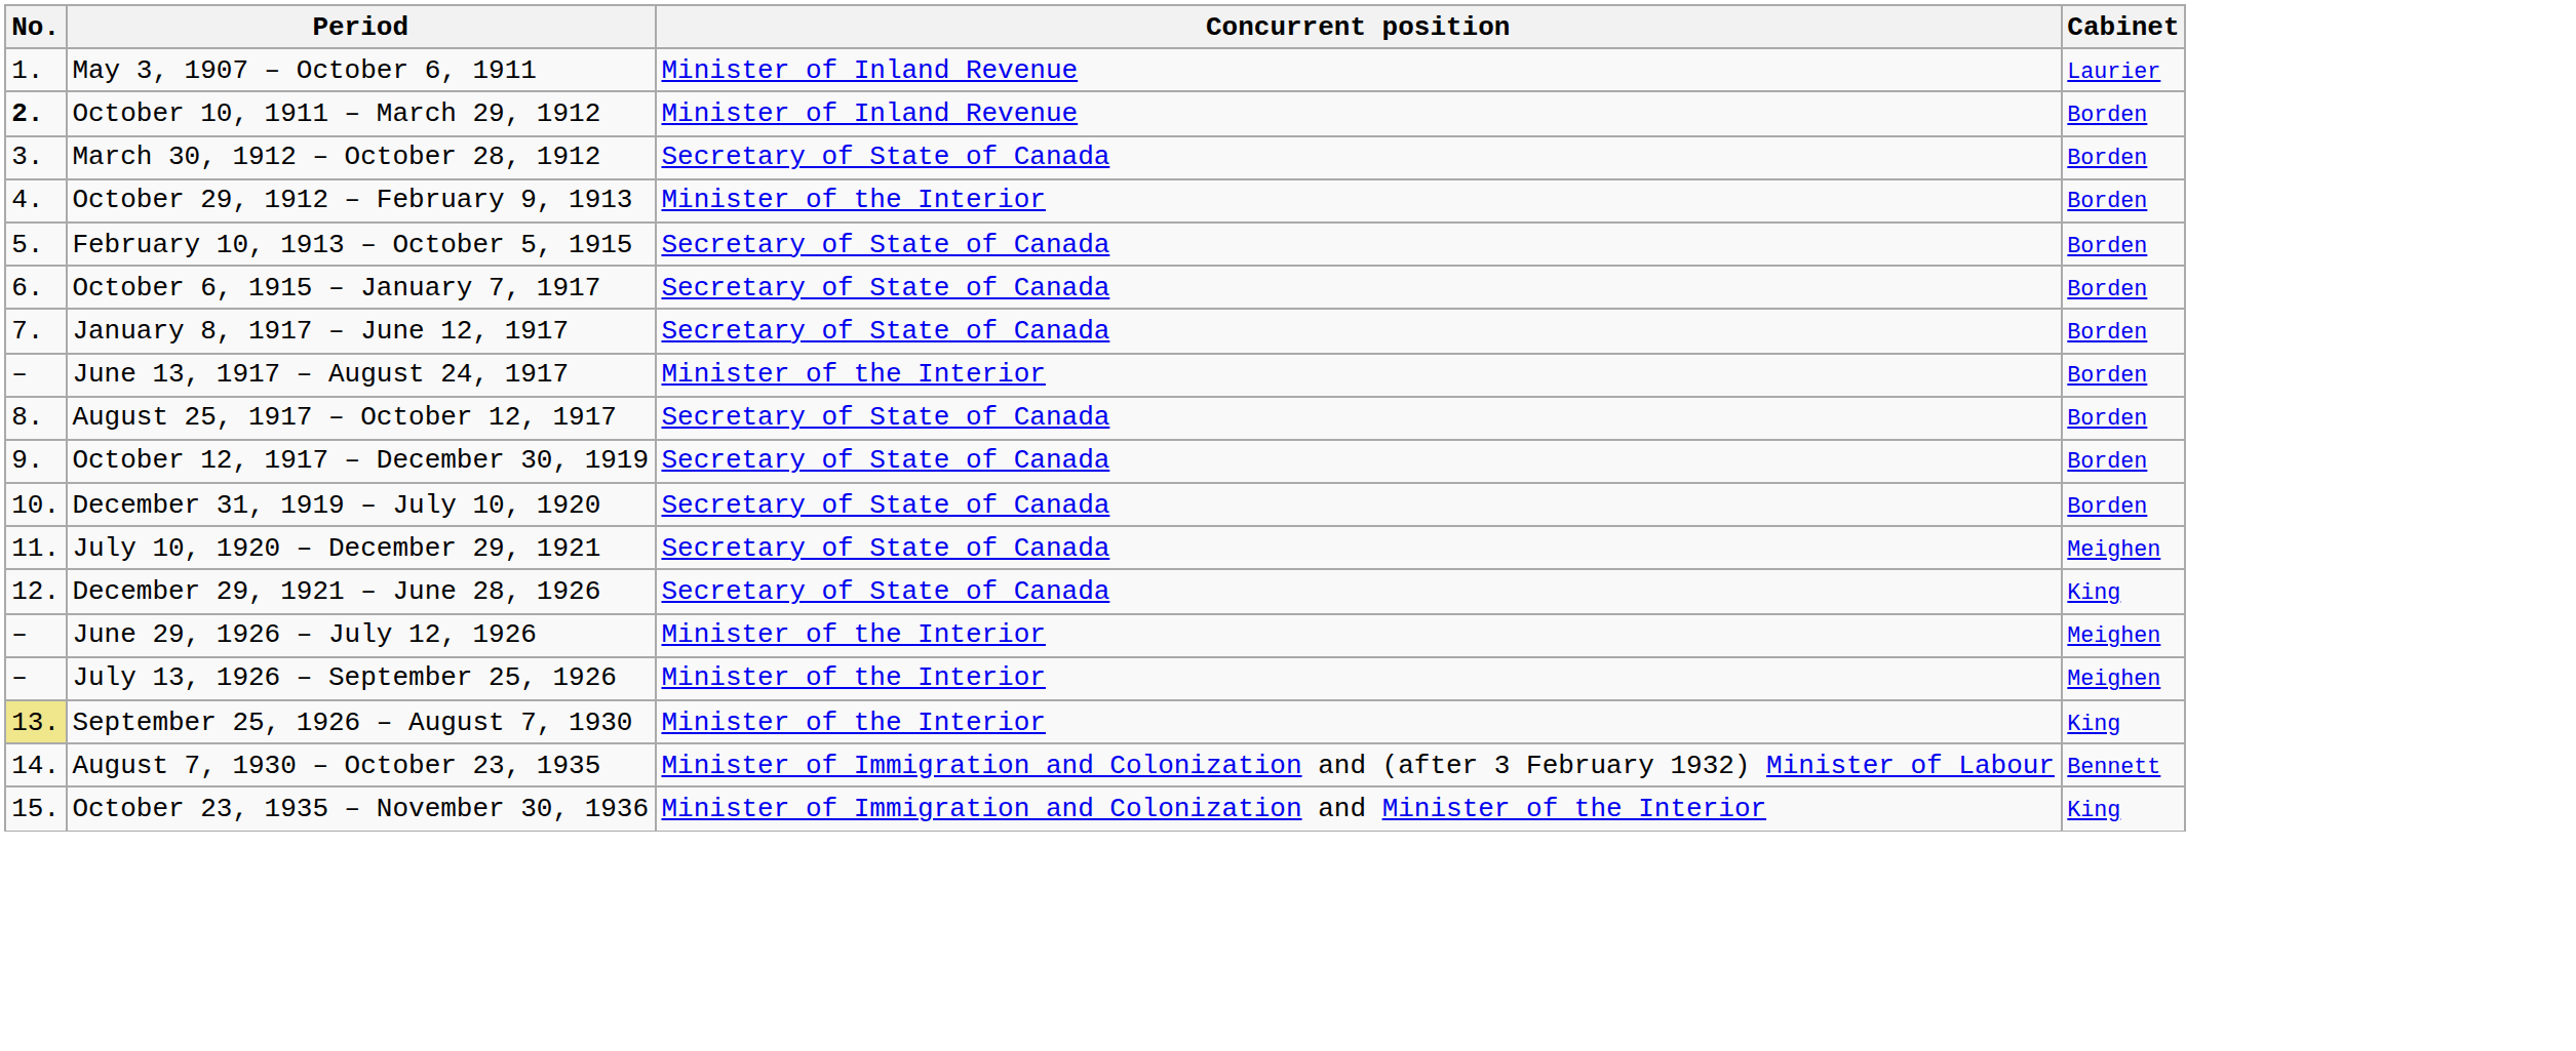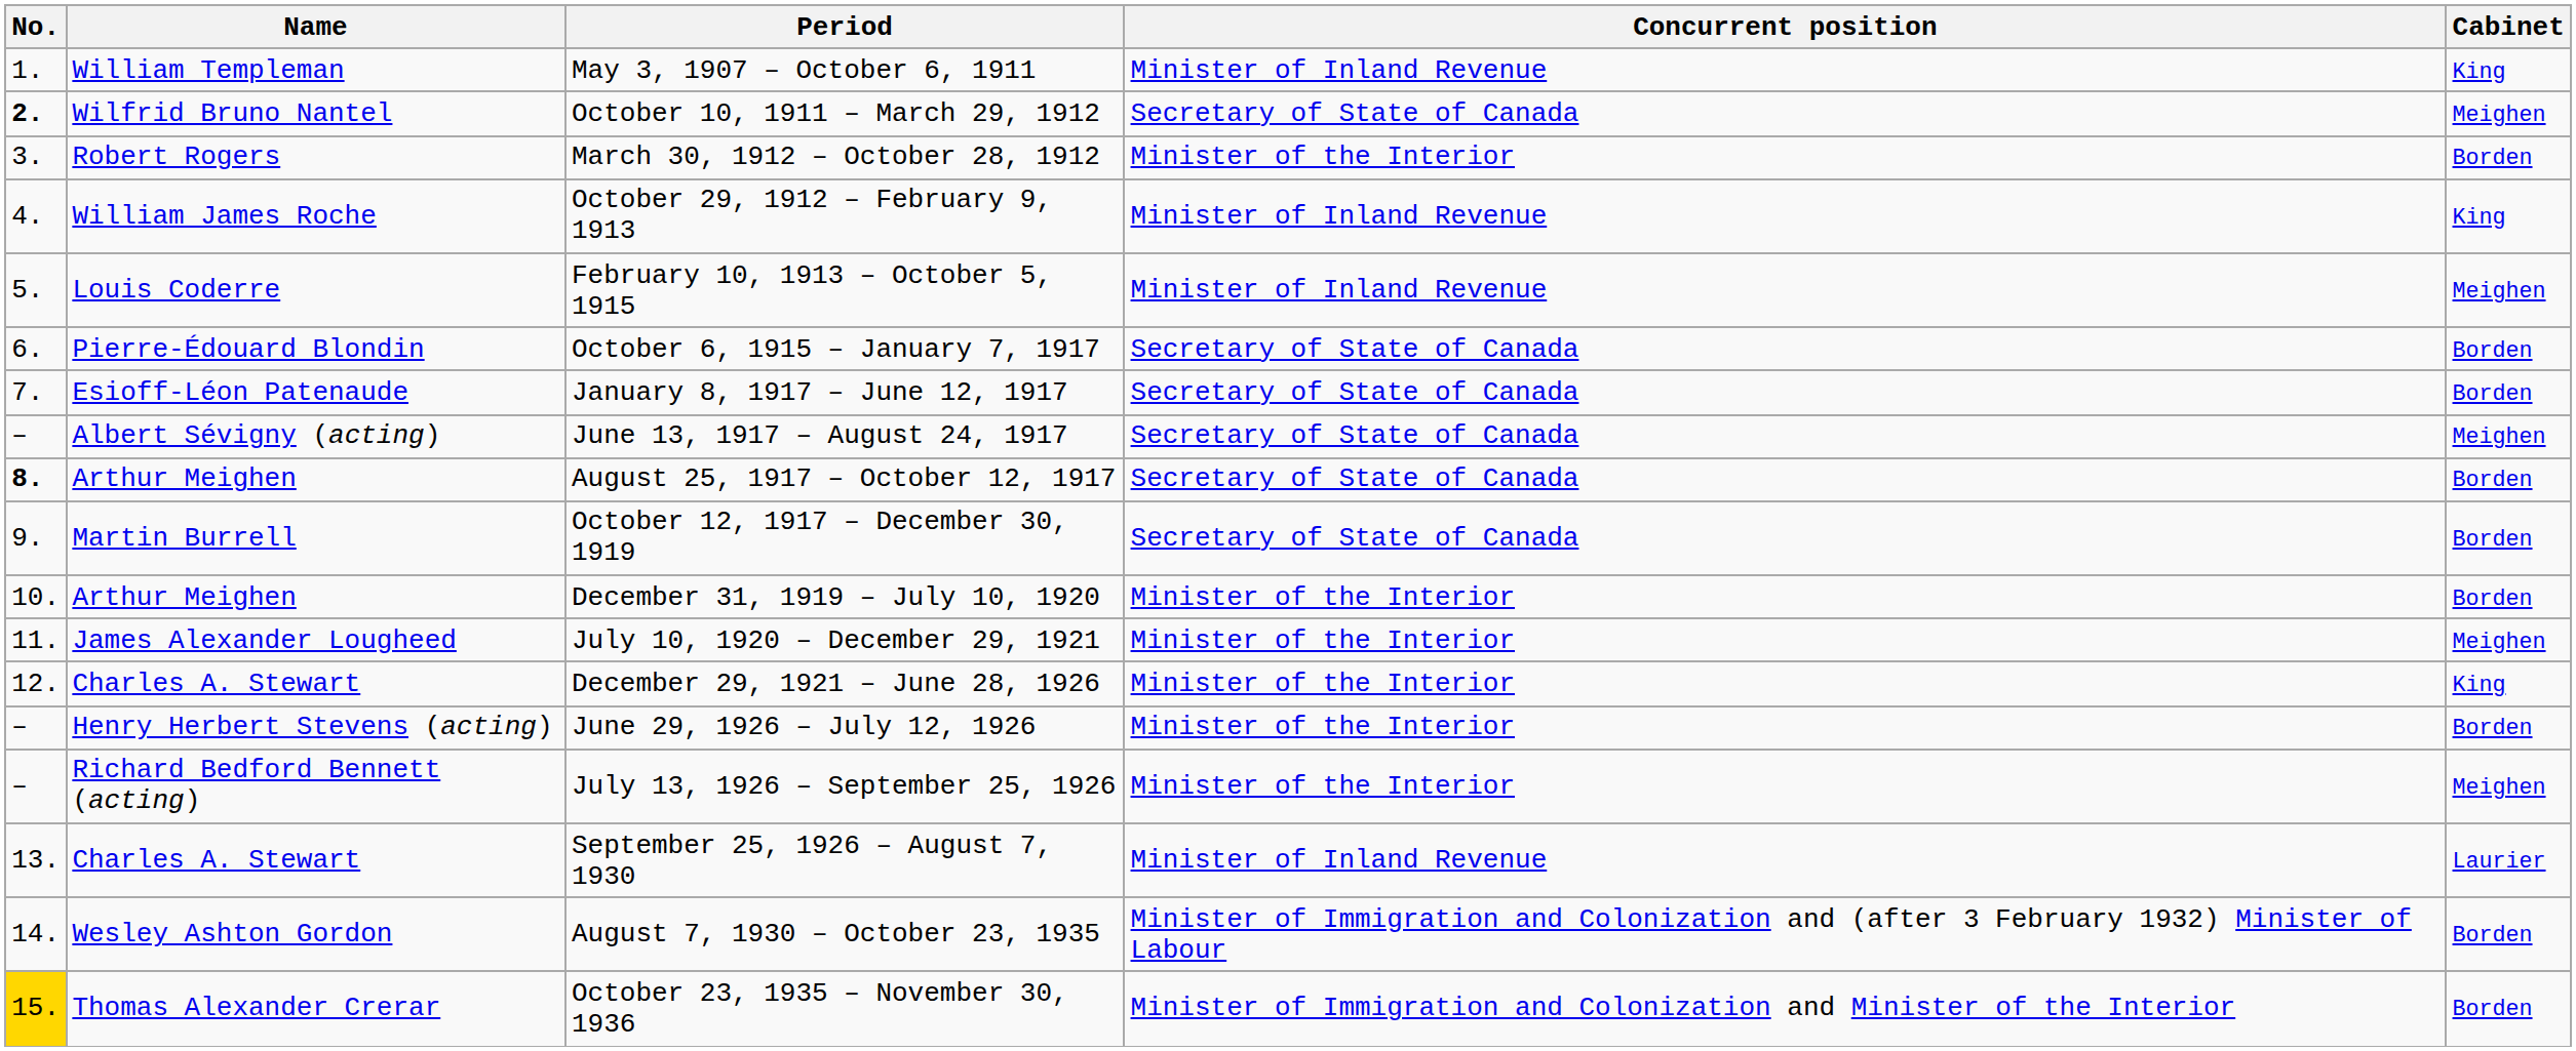 <table class="wikitable">
 <tr>
 <th>No.</th>
+<th>Name</th>
 <th>Period</th>
 <th>Concurrent position</th>
 <th>Cabinet</th>
 </tr>
 <tr>
 <td>1.</td>
+<td><a href='#'>William Templeman</a></td>
 <td>May 3, 1907 – October 6, 1911</td>
 <td><a href='#'>Minister of Inland Revenue</a></td>
-<td><a href='#'><small>Laurier</small></a></td>
+<td><a href='#'><small>King</small></a></td>
 </tr>
 <tr>
 <td><strong>2.</strong></td>
+<td><a href='#'>Wilfrid Bruno Nantel</a></td>
 <td>October 10, 1911 – March 29, 1912</td>
-<td><a href='#'>Minister of Inland Revenue</a></td>
-<td><a href='#'><small>Borden</small></a></td>
+<td><a href='#'>Secretary of State of Canada</a></td>
+<td><a href='#'><small>Meighen</small></a></td>
 </tr>
 <tr>
 <td>3.</td>
+<td><a href='#'>Robert Rogers</a></td>
 <td>March 30, 1912 – October 28, 1912</td>
-<td><a href='#'>Secretary of State of Canada</a></td>
+<td><a href='#'>Minister of the Interior</a></td>
 <td><a href='#'><small>Borden</small></a></td>
 </tr>
 <tr>
 <td>4.</td>
+<td><a href='#'>William James Roche</a></td>
 <td>October 29, 1912 – February 9, 1913</td>
-<td><a href='#'>Minister of the Interior</a></td>
-<td><a href='#'><small>Borden</small></a></td>
+<td><a href='#'>Minister of Inland Revenue</a></td>
+<td><a href='#'><small>King</small></a></td>
 </tr>
 <tr>
 <td>5.</td>
+<td><a href='#'>Louis Coderre</a></td>
 <td>February 10, 1913 – October 5, 1915</td>
-<td><a href='#'>Secretary of State of Canada</a></td>
-<td><a href='#'><small>Borden</small></a></td>
+<td><a href='#'>Minister of Inland Revenue</a></td>
+<td><a href='#'><small>Meighen</small></a></td>
 </tr>
 <tr>
 <td>6.</td>
+<td><a href='#'>Pierre-Édouard Blondin</a></td>
 <td>October 6, 1915 – January 7, 1917</td>
 <td><a href='#'>Secretary of State of Canada</a></td>
 <td><a href='#'><small>Borden</small></a></td>
 </tr>
 <tr>
 <td>7.</td>
+<td><a href='#'>Esioff-Léon Patenaude</a></td>
 <td>January 8, 1917 – June 12, 1917</td>
 <td><a href='#'>Secretary of State of Canada</a></td>
 <td><a href='#'><small>Borden</small></a></td>
 </tr>
 <tr>
 <td>–</td>
+<td><a href='#'>Albert Sévigny</a> (<em>acting</em>)</td>
 <td>June 13, 1917 – August 24, 1917</td>
-<td><a href='#'>Minister of the Interior</a></td>
-<td><a href='#'><small>Borden</small></a></td>
+<td><a href='#'>Secretary of State of Canada</a></td>
+<td><a href='#'><small>Meighen</small></a></td>
 </tr>
 <tr>
-<td>8.</td>
+<td><strong>8.</strong></td>
+<td><a href='#'>Arthur Meighen</a></td>
 <td>August 25, 1917 – October 12, 1917</td>
 <td><a href='#'>Secretary of State of Canada</a></td>
 <td><a href='#'><small>Borden</small></a></td>
 </tr>
 <tr>
 <td>9.</td>
+<td><a href='#'>Martin Burrell</a></td>
 <td>October 12, 1917 – December 30, 1919</td>
 <td><a href='#'>Secretary of State of Canada</a></td>
 <td><a href='#'><small>Borden</small></a></td>
 </tr>
 <tr>
 <td>10.</td>
+<td><a href='#'>Arthur Meighen</a></td>
 <td>December 31, 1919 – July 10, 1920</td>
-<td><a href='#'>Secretary of State of Canada</a></td>
+<td><a href='#'>Minister of the Interior</a></td>
 <td><a href='#'><small>Borden</small></a></td>
 </tr>
 <tr>
 <td>11.</td>
+<td><a href='#'>James Alexander Lougheed</a></td>
 <td>July 10, 1920 – December 29, 1921</td>
-<td><a href='#'>Secretary of State of Canada</a></td>
+<td><a href='#'>Minister of the Interior</a></td>
 <td><a href='#'><small>Meighen</small></a></td>
 </tr>
 <tr>
 <td>12.</td>
+<td><a href='#'>Charles A. Stewart</a></td>
 <td>December 29, 1921 – June 28, 1926</td>
-<td><a href='#'>Secretary of State of Canada</a></td>
+<td><a href='#'>Minister of the Interior</a></td>
 <td><a href='#'><small>King</small></a></td>
 </tr>
 <tr>
 <td>–</td>
+<td><a href='#'>Henry Herbert Stevens</a> (<em>acting</em>)</td>
 <td>June 29, 1926 – July 12, 1926</td>
 <td><a href='#'>Minister of the Interior</a></td>
-<td><a href='#'><small>Meighen</small></a></td>
+<td><a href='#'><small>Borden</small></a></td>
 </tr>
 <tr>
 <td>–</td>
+<td><a href='#'>Richard Bedford Bennett</a> (<em>acting</em>)</td>
 <td>July 13, 1926 – September 25, 1926</td>
 <td><a href='#'>Minister of the Interior</a></td>
 <td><a href='#'><small>Meighen</small></a></td>
 </tr>
 <tr>
-<td style="background: khaki;">13.</td>
+<td>13.</td>
+<td><a href='#'>Charles A. Stewart</a></td>
 <td>September 25, 1926 – August 7, 1930</td>
-<td><a href='#'>Minister of the Interior</a></td>
-<td><a href='#'><small>King</small></a></td>
+<td><a href='#'>Minister of Inland Revenue</a></td>
+<td><a href='#'><small>Laurier</small></a></td>
 </tr>
 <tr>
 <td>14.</td>
+<td><a href='#'>Wesley Ashton Gordon</a></td>
 <td>August 7, 1930 – October 23, 1935</td>
 <td><a href='#'>Minister of Immigration and Colonization</a> and (after 3 February 1932) <a href='#'>Minister of Labour</a></td>
-<td><a href='#'><small>Bennett</small></a></td>
+<td><a href='#'><small>Borden</small></a></td>
 </tr>
 <tr>
-<td>15.</td>
+<td style="background: gold;">15.</td>
+<td><a href='#'>Thomas Alexander Crerar</a></td>
 <td>October 23, 1935 – November 30, 1936</td>
 <td><a href='#'>Minister of Immigration and Colonization</a> and <a href='#'>Minister of the Interior</a></td>
-<td><a href='#'><small>King</small></a></td>
+<td><a href='#'><small>Borden</small></a></td>
 </tr>
 </table>
